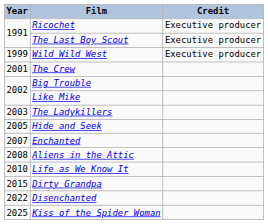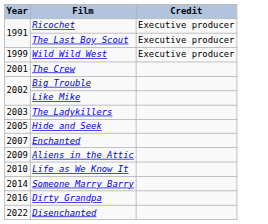 <table class="wikitable" style="font-size:95%;">
 <tr>
 <th style="background:#B0C4DE;">Year</th>
 <th style="background:#B0C4DE;">Film</th>
 <th style="background:#B0C4DE;">Credit</th>
 </tr>
 <tr>
 <td rowspan=2>1991</td>
 <td><em><a href='#'>Ricochet</a></em></td>
 <td>Executive producer</td>
 </tr>
 <tr>
 <td><em><a href='#'>The Last Boy Scout</a></em></td>
 <td>Executive producer</td>
 </tr>
 <tr>
 <td>1999</td>
 <td><em><a href='#'>Wild Wild West</a></em></td>
 <td>Executive producer</td>
 </tr>
 <tr>
 <td>2001</td>
 <td><em><a href='#'>The Crew</a></em></td>
 <td></td>
 </tr>
 <tr>
 <td rowspan=2>2002</td>
 <td><em><a href='#'>Big Trouble</a></em></td>
 <td></td>
 </tr>
 <tr>
 <td><em><a href='#'>Like Mike</a></em></td>
 <td></td>
 </tr>
 <tr>
 <td>2003</td>
 <td><em><a href='#'>The Ladykillers</a></em></td>
 <td></td>
 </tr>
 <tr>
 <td>2005</td>
 <td><em><a href='#'>Hide and Seek</a></em></td>
 <td></td>
 </tr>
 <tr>
 <td>2007</td>
 <td><em><a href='#'>Enchanted</a></em></td>
 <td></td>
 </tr>
 <tr>
-<td>2008</td>
+<td>2009</td>
 <td><em><a href='#'>Aliens in the Attic</a></em></td>
 <td></td>
 </tr>
 <tr>
 <td>2010</td>
 <td><em><a href='#'>Life as We Know It</a></em></td>
 <td></td>
 </tr>
 <tr>
-<td>2015</td>
+<td>2014</td>
+<td><em><a href='#'>Someone Marry Barry</a></em></td>
+<td></td>
+</tr>
+<tr>
+<td>2016</td>
 <td><em><a href='#'>Dirty Grandpa</a></em></td>
 <td></td>
 </tr>
 <tr>
 <td>2022</td>
 <td><em><a href='#'>Disenchanted</a></em></td>
 <td></td>
 </tr>
-<tr>
-<td>2025</td>
-<td><em><a href='#'>Kiss of the Spider Woman</a></em></td>
-<td></td>
-</tr>
 </table>
